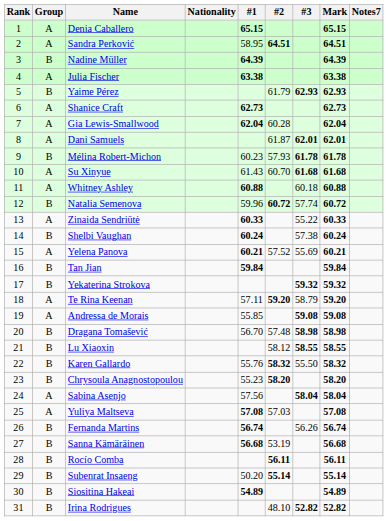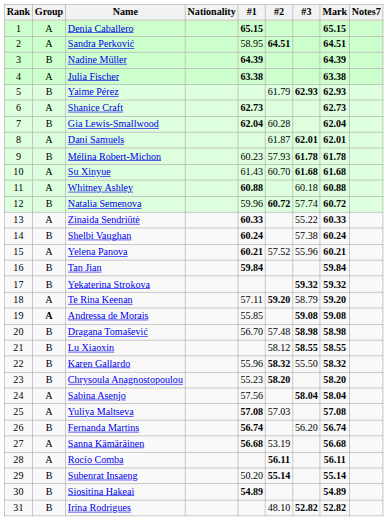 <table class="wikitable sortable" style="text-align:center">
 <tr>
 <th>Rank</th>
 <th>Group</th>
 <th>Name</th>
 <th>Nationality</th>
 <th>#1</th>
 <th>#2</th>
 <th>#3</th>
 <th>Mark</th>
 <th>Notes7</th>
 </tr>
 <tr bgcolor=ccffcc>
 <td>1</td>
 <td>A</td>
 <td align=left><a href='#'>Denia Caballero</a></td>
 <td align=left></td>
 <td><strong>65.15</strong></td>
 <td></td>
 <td></td>
 <td><strong>65.15</strong></td>
 <td></td>
 </tr>
 <tr bgcolor=ccffcc>
 <td>2</td>
 <td>A</td>
 <td align=left><a href='#'>Sandra Perković</a></td>
 <td align=left></td>
 <td>58.95</td>
 <td><strong>64.51</strong></td>
 <td></td>
 <td><strong>64.51</strong></td>
 <td></td>
 </tr>
 <tr bgcolor=ccffcc>
 <td>3</td>
 <td>B</td>
 <td align=left><a href='#'>Nadine Müller</a></td>
 <td align=left></td>
 <td><strong>64.39</strong></td>
 <td></td>
 <td></td>
 <td><strong>64.39</strong></td>
 <td></td>
 </tr>
 <tr bgcolor=ccffcc>
 <td>4</td>
 <td>A</td>
 <td align=left><a href='#'>Julia Fischer</a></td>
 <td align=left></td>
 <td><strong>63.38</strong></td>
 <td></td>
 <td></td>
 <td><strong>63.38</strong></td>
 <td></td>
 </tr>
 <tr bgcolor=ddffdd>
 <td>5</td>
 <td>B</td>
 <td align=left><a href='#'>Yaime Pérez</a></td>
 <td align=left></td>
 <td></td>
 <td>61.79</td>
 <td><strong>62.93</strong></td>
 <td><strong>62.93</strong></td>
 <td></td>
 </tr>
 <tr bgcolor=ddffdd>
 <td>6</td>
 <td>A</td>
 <td align=left><a href='#'>Shanice Craft</a></td>
 <td align=left></td>
 <td><strong>62.73</strong></td>
 <td></td>
 <td></td>
 <td><strong>62.73</strong></td>
 <td></td>
 </tr>
 <tr bgcolor=ddffdd>
 <td>7</td>
-<td>A</td>
+<td>B</td>
 <td align=left><a href='#'>Gia Lewis-Smallwood</a></td>
 <td align=left></td>
 <td><strong>62.04</strong></td>
 <td>60.28</td>
 <td></td>
 <td><strong>62.04</strong></td>
 <td></td>
 </tr>
 <tr bgcolor=ddffdd>
 <td>8</td>
 <td>A</td>
 <td align=left><a href='#'>Dani Samuels</a></td>
 <td align=left></td>
 <td></td>
 <td>61.87</td>
 <td><strong>62.01</strong></td>
 <td><strong>62.01</strong></td>
 <td></td>
 </tr>
 <tr bgcolor=ddffdd>
 <td>9</td>
 <td>B</td>
 <td align=left><a href='#'>Mélina Robert-Michon</a></td>
 <td align=left></td>
 <td>60.23</td>
 <td>57.93</td>
 <td><strong>61.78</strong></td>
 <td><strong>61.78</strong></td>
 <td></td>
 </tr>
 <tr bgcolor=ddffdd>
 <td>10</td>
 <td>A</td>
 <td align=left><a href='#'>Su Xinyue</a></td>
 <td align=left></td>
 <td>61.43</td>
 <td>60.70</td>
 <td><strong>61.68</strong></td>
 <td><strong>61.68</strong></td>
 <td></td>
 </tr>
 <tr bgcolor=ddffdd>
 <td>11</td>
 <td>A</td>
 <td align=left><a href='#'>Whitney Ashley</a></td>
 <td align=left></td>
 <td><strong>60.88</strong></td>
 <td></td>
 <td>60.18</td>
 <td><strong>60.88</strong></td>
 <td></td>
 </tr>
 <tr bgcolor=ddffdd>
 <td>12</td>
 <td>B</td>
 <td align=left><a href='#'>Natalia Semenova</a></td>
 <td align=left></td>
 <td>59.96</td>
 <td><strong>60.72</strong></td>
 <td>57.74</td>
 <td><strong>60.72</strong></td>
 <td></td>
 </tr>
 <tr>
 <td>13</td>
 <td>A</td>
 <td align=left><a href='#'>Zinaida Sendriūtė</a></td>
 <td align=left></td>
 <td><strong>60.33</strong></td>
 <td></td>
 <td>55.22</td>
 <td><strong>60.33</strong></td>
 <td></td>
 </tr>
 <tr>
 <td>14</td>
 <td>B</td>
 <td align=left><a href='#'>Shelbi Vaughan</a></td>
 <td align=left></td>
 <td><strong>60.24</strong></td>
 <td></td>
 <td>57.38</td>
 <td><strong>60.24</strong></td>
 <td></td>
 </tr>
 <tr>
 <td>15</td>
 <td>A</td>
 <td align=left><a href='#'>Yelena Panova</a></td>
 <td align=left></td>
 <td><strong>60.21</strong></td>
 <td>57.52</td>
-<td>55.69</td>
+<td>55.96</td>
 <td><strong>60.21</strong></td>
 <td></td>
 </tr>
 <tr>
 <td>16</td>
 <td>B</td>
 <td align=left><a href='#'>Tan Jian</a></td>
 <td align=left></td>
 <td><strong>59.84</strong></td>
 <td></td>
 <td></td>
 <td><strong>59.84</strong></td>
 <td></td>
 </tr>
 <tr>
 <td>17</td>
 <td>B</td>
 <td align=left><a href='#'>Yekaterina Strokova</a></td>
 <td align=left></td>
 <td></td>
 <td></td>
 <td><strong>59.32</strong></td>
 <td><strong>59.32</strong></td>
 <td></td>
 </tr>
 <tr>
 <td>18</td>
 <td>A</td>
 <td align=left><a href='#'>Te Rina Keenan</a></td>
 <td align=left></td>
 <td>57.11</td>
 <td><strong>59.20</strong></td>
 <td>58.79</td>
 <td><strong>59.20</strong></td>
 <td></td>
 </tr>
 <tr>
 <td>19</td>
-<td>A</td>
+<td><strong>A</strong></td>
 <td align=left><a href='#'>Andressa de Morais</a></td>
 <td align=left></td>
 <td>55.85</td>
 <td></td>
 <td><strong>59.08</strong></td>
 <td><strong>59.08</strong></td>
 <td></td>
 </tr>
 <tr>
 <td>20</td>
 <td>B</td>
 <td align=left><a href='#'>Dragana Tomašević</a></td>
 <td align=left></td>
 <td>56.70</td>
 <td>57.48</td>
 <td><strong>58.98</strong></td>
 <td><strong>58.98</strong></td>
 <td></td>
 </tr>
 <tr>
 <td>21</td>
 <td>B</td>
 <td align=left><a href='#'>Lu Xiaoxin</a></td>
 <td align=left></td>
 <td></td>
 <td>58.12</td>
 <td><strong>58.55</strong></td>
 <td><strong>58.55</strong></td>
 <td></td>
 </tr>
 <tr>
 <td>22</td>
 <td>B</td>
 <td align=left><a href='#'>Karen Gallardo</a></td>
 <td align=left></td>
-<td>55.76</td>
+<td>55.96</td>
 <td><strong>58.32</strong></td>
 <td>55.50</td>
 <td><strong>58.32</strong></td>
 <td></td>
 </tr>
 <tr>
 <td>23</td>
 <td>B</td>
 <td align=left><a href='#'>Chrysoula Anagnostopoulou</a></td>
 <td align=left></td>
 <td>55.23</td>
 <td><strong>58.20</strong></td>
 <td></td>
 <td><strong>58.20</strong></td>
 <td></td>
 </tr>
 <tr>
 <td>24</td>
 <td>A</td>
 <td align=left><a href='#'>Sabina Asenjo</a></td>
 <td align=left></td>
 <td>57.56</td>
 <td></td>
 <td><strong>58.04</strong></td>
 <td><strong>58.04</strong></td>
 <td></td>
 </tr>
 <tr>
 <td>25</td>
 <td>A</td>
 <td align=left><a href='#'>Yuliya Maltseva</a></td>
 <td align=left></td>
 <td><strong>57.08</strong></td>
 <td>57.03</td>
 <td></td>
 <td><strong>57.08</strong></td>
 <td></td>
 </tr>
 <tr>
 <td>26</td>
 <td>B</td>
 <td align=left><a href='#'>Fernanda Martins</a></td>
 <td align=left></td>
 <td><strong>56.74</strong></td>
 <td></td>
-<td>56.26</td>
+<td>56.20</td>
 <td><strong>56.74</strong></td>
 <td></td>
 </tr>
 <tr>
 <td>27</td>
-<td>B</td>
+<td>A</td>
 <td align=left><a href='#'>Sanna Kämäräinen</a></td>
 <td align=left></td>
 <td><strong>56.68</strong></td>
 <td>53.19</td>
 <td></td>
 <td><strong>56.68</strong></td>
 <td></td>
 </tr>
 <tr>
 <td>28</td>
-<td>B</td>
+<td>A</td>
 <td align=left><a href='#'>Rocío Comba</a></td>
 <td align=left></td>
 <td></td>
 <td><strong>56.11</strong></td>
 <td></td>
 <td><strong>56.11</strong></td>
 <td></td>
 </tr>
 <tr>
 <td>29</td>
 <td>B</td>
 <td align=left><a href='#'>Subenrat Insaeng</a></td>
 <td align=left></td>
 <td>50.20</td>
 <td><strong>55.14</strong></td>
 <td></td>
 <td><strong>55.14</strong></td>
 <td></td>
 </tr>
 <tr>
 <td>30</td>
 <td>B</td>
 <td align=left><a href='#'>Siositina Hakeai</a></td>
 <td align=left></td>
 <td><strong>54.89</strong></td>
 <td></td>
 <td></td>
 <td><strong>54.89</strong></td>
 <td></td>
 </tr>
 <tr>
 <td>31</td>
 <td>B</td>
 <td align=left><a href='#'>Irina Rodrigues</a></td>
 <td align=left></td>
 <td></td>
 <td>48.10</td>
 <td><strong>52.82</strong></td>
 <td><strong>52.82</strong></td>
 <td></td>
 </tr>
 </table>
